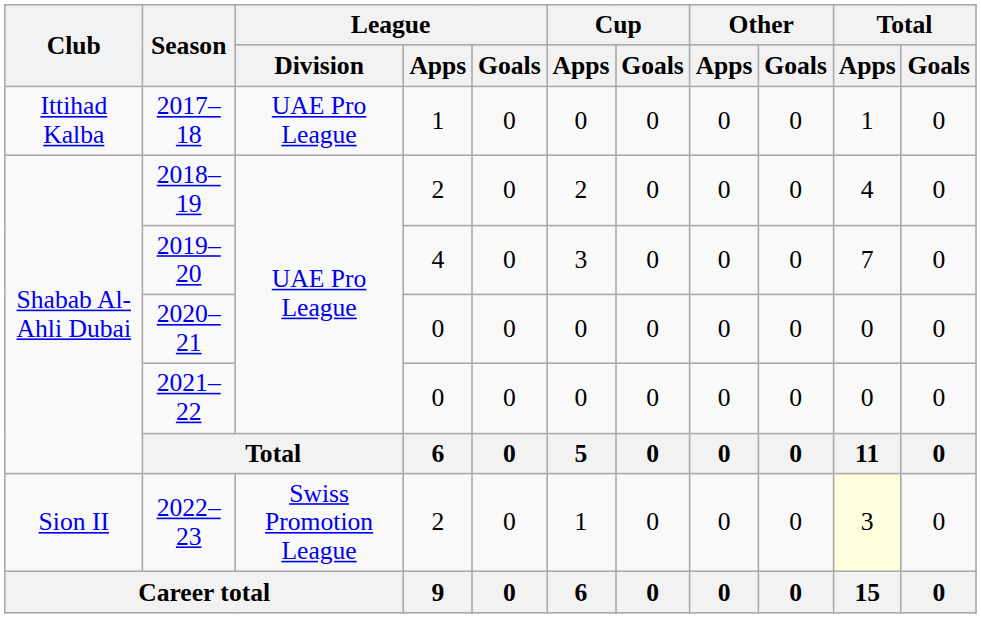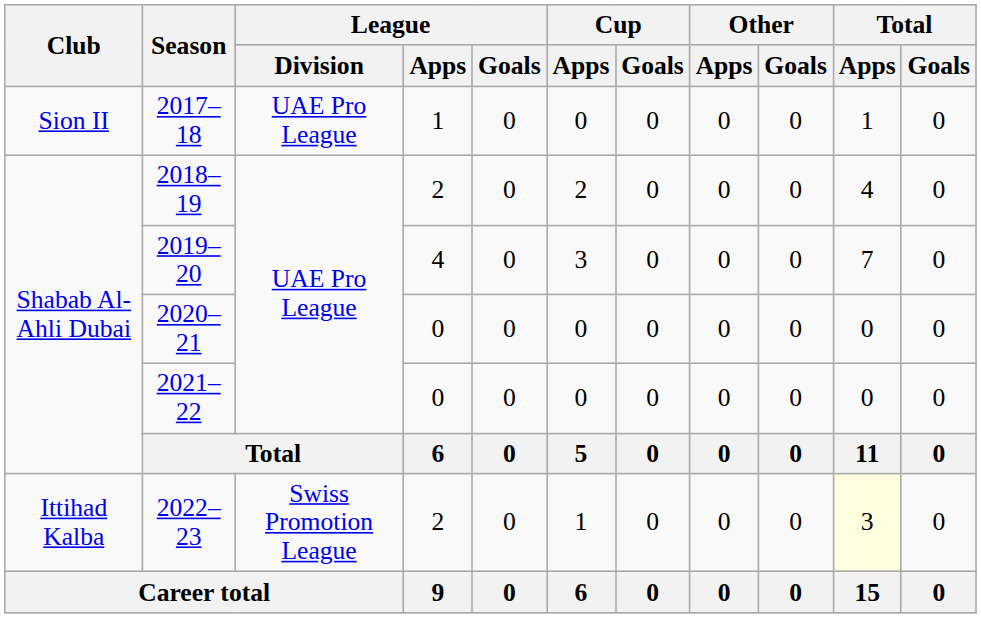 <table class="wikitable" style="text-align:center">
 <tr>
 <th rowspan=2>Club</th>
 <th rowspan=2>Season</th>
 <th colspan=3>League</th>
 <th colspan=2>Cup</th>
 <th colspan=2>Other</th>
 <th colspan=2>Total</th>
 </tr>
 <tr>
 <th>Division</th>
 <th>Apps</th>
 <th>Goals</th>
 <th>Apps</th>
 <th>Goals</th>
 <th>Apps</th>
 <th>Goals</th>
 <th>Apps</th>
 <th>Goals</th>
 </tr>
 <tr>
-<td><a href='#'>Ittihad Kalba</a></td>
+<td><a href='#'>Sion II</a></td>
 <td><a href='#'>2017–18</a></td>
 <td><a href='#'>UAE Pro League</a></td>
 <td>1</td>
 <td>0</td>
 <td>0</td>
 <td>0</td>
 <td>0</td>
 <td>0</td>
 <td>1</td>
 <td>0</td>
 </tr>
 <tr>
 <td rowspan="5"><a href='#'>Shabab Al-Ahli Dubai</a></td>
 <td><a href='#'>2018–19</a></td>
 <td rowspan="4"><a href='#'>UAE Pro League</a></td>
 <td>2</td>
 <td>0</td>
 <td>2</td>
 <td>0</td>
 <td>0</td>
 <td>0</td>
 <td>4</td>
 <td>0</td>
 </tr>
 <tr>
 <td><a href='#'>2019–20</a></td>
 <td>4</td>
 <td>0</td>
 <td>3</td>
 <td>0</td>
 <td>0</td>
 <td>0</td>
 <td>7</td>
 <td>0</td>
 </tr>
 <tr>
 <td><a href='#'>2020–21</a></td>
 <td>0</td>
 <td>0</td>
 <td>0</td>
 <td>0</td>
 <td>0</td>
 <td>0</td>
 <td>0</td>
 <td>0</td>
 </tr>
 <tr>
 <td><a href='#'>2021–22</a></td>
 <td>0</td>
 <td>0</td>
 <td>0</td>
 <td>0</td>
 <td>0</td>
 <td>0</td>
 <td>0</td>
 <td>0</td>
 </tr>
 <tr>
 <th colspan="2"><strong>Total</strong></th>
 <th>6</th>
 <th>0</th>
 <th>5</th>
 <th>0</th>
 <th>0</th>
 <th>0</th>
 <th>11</th>
 <th>0</th>
 </tr>
 <tr>
-<td><a href='#'>Sion II</a></td>
+<td><a href='#'>Ittihad Kalba</a></td>
 <td><a href='#'>2022–23</a></td>
 <td><a href='#'>Swiss Promotion League</a></td>
 <td>2</td>
 <td>0</td>
 <td>1</td>
 <td>0</td>
 <td>0</td>
 <td>0</td>
 <td style="background: lightyellow;">3</td>
 <td>0</td>
 </tr>
 <tr>
 <th colspan="3"><strong>Career total</strong></th>
 <th>9</th>
 <th>0</th>
 <th>6</th>
 <th>0</th>
 <th>0</th>
 <th>0</th>
 <th>15</th>
 <th>0</th>
 </tr>
 </table>
